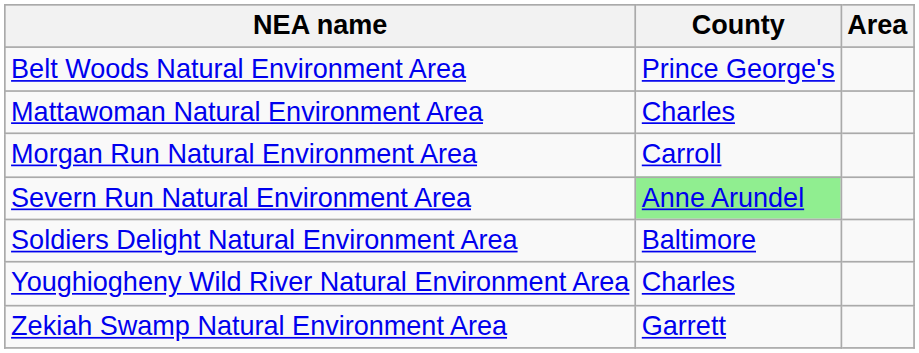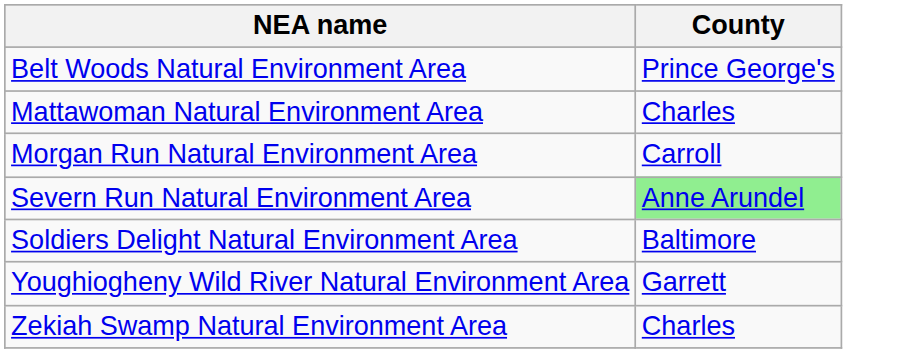 <table class="sortable wikitable">
 <tr>
 <th scope="col" width="*;">NEA name</th>
 <th scope="col" width="*;">County</th>
-<th scope="col" width="*;">Area</th>
 </tr>
 <tr>
 <td><a href='#'>Belt Woods Natural Environment Area</a></td>
 <td><a href='#'>Prince George's</a></td>
-<td></td>
 </tr>
 <tr>
 <td><a href='#'>Mattawoman Natural Environment Area</a></td>
 <td><a href='#'>Charles</a></td>
-<td></td>
 </tr>
 <tr>
 <td><a href='#'>Morgan Run Natural Environment Area</a></td>
 <td><a href='#'>Carroll</a></td>
-<td></td>
 </tr>
 <tr>
 <td><a href='#'>Severn Run Natural Environment Area</a></td>
 <td style="background: lightgreen;"><a href='#'>Anne Arundel</a></td>
-<td></td>
 </tr>
 <tr>
 <td><a href='#'>Soldiers Delight Natural Environment Area</a></td>
 <td><a href='#'>Baltimore</a></td>
-<td></td>
 </tr>
 <tr>
 <td><a href='#'>Youghiogheny Wild River Natural Environment Area</a></td>
-<td><a href='#'>Charles</a></td>
-<td></td>
+<td><a href='#'>Garrett</a></td>
 </tr>
 <tr>
 <td><a href='#'>Zekiah Swamp Natural Environment Area</a></td>
-<td><a href='#'>Garrett</a></td>
-<td></td>
+<td><a href='#'>Charles</a></td>
 </tr>
 </table>
